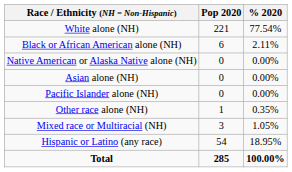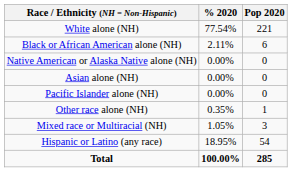 <table class="wikitable" style="text-align:center;">
 <tr>
 <th>Race / Ethnicity <small>(<em>NH = Non-Hispanic</em>)</small></th>
+<th>% 2020</th>
 <th>Pop 2020</th>
-<th>% 2020</th>
 </tr>
 <tr>
 <td><a href='#'>White</a> alone (NH)</td>
+<td>77.54%</td>
 <td>221</td>
-<td>77.54%</td>
 </tr>
 <tr>
 <td><a href='#'>Black or African American</a> alone (NH)</td>
+<td>2.11%</td>
 <td>6</td>
-<td>2.11%</td>
 </tr>
 <tr>
 <td><a href='#'>Native American</a> or <a href='#'>Alaska Native</a> alone (NH)</td>
+<td>0.00%</td>
 <td>0</td>
-<td>0.00%</td>
 </tr>
 <tr>
 <td><a href='#'>Asian</a> alone (NH)</td>
+<td>0.00%</td>
 <td>0</td>
-<td>0.00%</td>
 </tr>
 <tr>
 <td><a href='#'>Pacific Islander</a> alone (NH)</td>
+<td>0.00%</td>
 <td>0</td>
-<td>0.00%</td>
 </tr>
 <tr>
 <td><a href='#'>Other race</a> alone (NH)</td>
+<td>0.35%</td>
 <td>1</td>
-<td>0.35%</td>
 </tr>
 <tr>
 <td><a href='#'>Mixed race or Multiracial</a> (NH)</td>
+<td>1.05%</td>
 <td>3</td>
-<td>1.05%</td>
 </tr>
 <tr>
 <td><a href='#'>Hispanic or Latino</a> (any race)</td>
+<td>18.95%</td>
 <td>54</td>
-<td>18.95%</td>
 </tr>
 <tr>
 <td><strong>Total</strong></td>
+<td><strong>100.00%</strong></td>
 <td><strong>285</strong></td>
-<td><strong>100.00%</strong></td>
 </tr>
 </table>
